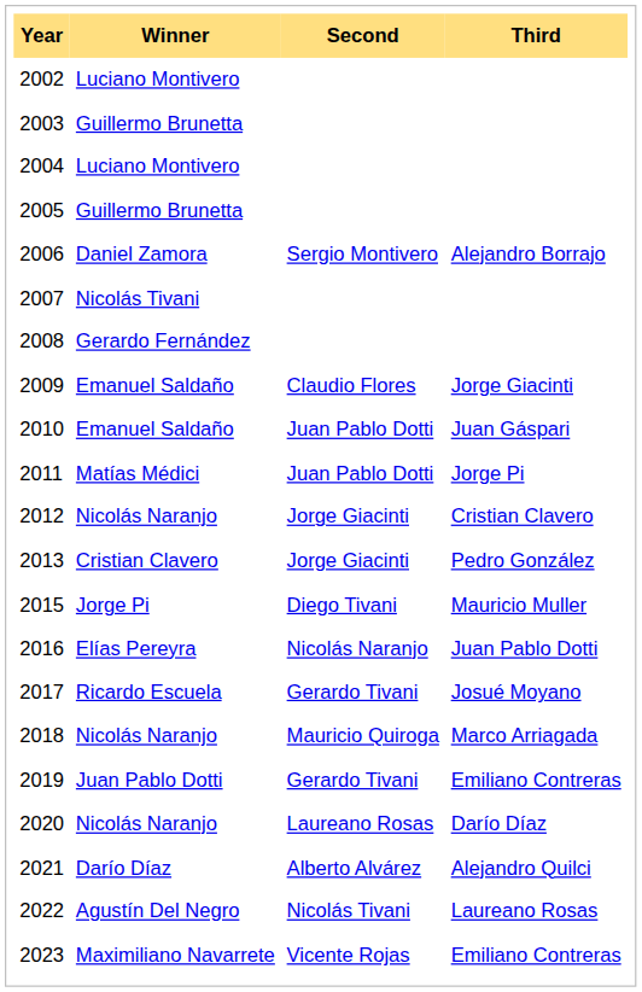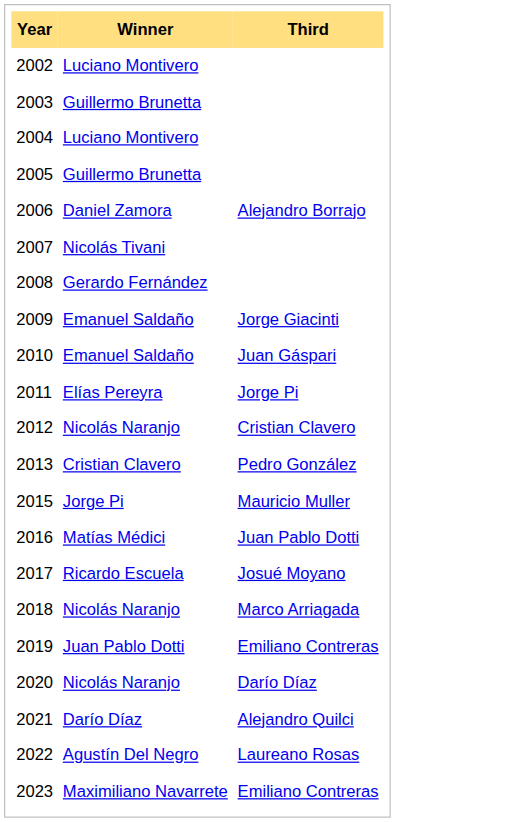 <table cellpadding="4" cellspacing="0"  style="border: 1px solid silver; color: black; margin: 0 0 0.5em 0; background-color: white; padding: 5px; text-align: left; font-size:85%; vertical-align: top; line-height:1.6em;">
 <tr>
 <th scope=col; align="center" bgcolor="FFDF80">Year</th>
 <th scope=col; align="center" bgcolor="FFDF80">Winner</th>
-<th scope=col; align="center" bgcolor="FFDF80">Second</th>
 <th scope=col; align="center" bgcolor="FFDF80">Third</th>
 </tr>
 <tr>
 <td>2002</td>
 <td>  <a href='#'>Luciano Montivero</a></td>
 <td></td>
-<td></td>
 </tr>
 <tr>
 <td>2003</td>
 <td>  <a href='#'>Guillermo Brunetta</a></td>
-<td></td>
 <td></td>
 </tr>
 <tr>
 <td>2004</td>
 <td>  <a href='#'>Luciano Montivero</a></td>
 <td></td>
-<td></td>
 </tr>
 <tr>
 <td>2005</td>
 <td>  <a href='#'>Guillermo Brunetta</a></td>
 <td></td>
-<td></td>
 </tr>
 <tr>
 <td>2006</td>
 <td> <a href='#'>Daniel Zamora</a></td>
-<td>  <a href='#'>Sergio Montivero</a></td>
 <td>  <a href='#'>Alejandro Borrajo</a></td>
 </tr>
 <tr>
 <td>2007</td>
 <td> <a href='#'>Nicolás Tivani</a></td>
 <td></td>
-<td></td>
 </tr>
 <tr>
 <td>2008</td>
 <td>  <a href='#'>Gerardo Fernández</a></td>
 <td></td>
-<td></td>
 </tr>
 <tr>
 <td>2009</td>
 <td>  <a href='#'>Emanuel Saldaño</a></td>
-<td>  <a href='#'>Claudio Flores</a></td>
 <td>  <a href='#'>Jorge Giacinti</a></td>
 </tr>
 <tr>
 <td>2010</td>
 <td>  <a href='#'>Emanuel Saldaño</a></td>
-<td>  <a href='#'>Juan Pablo Dotti</a></td>
 <td>  <a href='#'>Juan Gáspari</a></td>
 </tr>
 <tr>
 <td>2011</td>
-<td>  <a href='#'>Matías Médici</a></td>
-<td>  <a href='#'>Juan Pablo Dotti</a></td>
+<td> <a href='#'>Elías Pereyra</a></td>
 <td>  <a href='#'>Jorge Pi</a></td>
 </tr>
 <tr>
 <td>2012</td>
 <td> <a href='#'>Nicolás Naranjo</a></td>
-<td>  <a href='#'>Jorge Giacinti</a></td>
 <td>  <a href='#'>Cristian Clavero</a></td>
 </tr>
 <tr>
 <td>2013</td>
 <td>  <a href='#'>Cristian Clavero</a></td>
-<td>  <a href='#'>Jorge Giacinti</a></td>
 <td>  <a href='#'>Pedro González</a></td>
 </tr>
 <tr>
 <td>2015</td>
 <td>  <a href='#'>Jorge Pi</a></td>
-<td> <a href='#'>Diego Tivani</a></td>
 <td> <a href='#'>Mauricio Muller</a></td>
 </tr>
 <tr>
 <td>2016</td>
-<td> <a href='#'>Elías Pereyra</a></td>
-<td> <a href='#'>Nicolás Naranjo</a></td>
+<td>  <a href='#'>Matías Médici</a></td>
 <td> <a href='#'>Juan Pablo Dotti</a></td>
 </tr>
 <tr>
 <td>2017</td>
 <td> <a href='#'>Ricardo Escuela</a></td>
-<td> <a href='#'>Gerardo Tivani</a></td>
 <td> <a href='#'>Josué Moyano</a></td>
 </tr>
 <tr>
 <td>2018</td>
 <td> <a href='#'>Nicolás Naranjo</a></td>
-<td> <a href='#'>Mauricio Quiroga</a></td>
 <td> <a href='#'>Marco Arriagada</a></td>
 </tr>
 <tr>
 <td>2019</td>
 <td>  <a href='#'>Juan Pablo Dotti</a></td>
-<td> <a href='#'>Gerardo Tivani</a></td>
 <td> <a href='#'>Emiliano Contreras</a></td>
 </tr>
 <tr>
 <td>2020</td>
 <td> <a href='#'>Nicolás Naranjo</a></td>
-<td> <a href='#'>Laureano Rosas</a></td>
 <td> <a href='#'>Darío Díaz</a></td>
 </tr>
 <tr>
 <td>2021</td>
 <td>  <a href='#'>Darío Díaz</a></td>
-<td> <a href='#'>Alberto Alvárez</a></td>
 <td> <a href='#'>Alejandro Quilci</a></td>
 </tr>
 <tr>
 <td>2022</td>
 <td> <a href='#'>Agustín Del Negro</a></td>
-<td> <a href='#'>Nicolás Tivani</a></td>
 <td> <a href='#'>Laureano Rosas</a></td>
 </tr>
 <tr>
 <td>2023</td>
 <td> <a href='#'>Maximiliano Navarrete</a></td>
-<td> <a href='#'>Vicente Rojas</a></td>
 <td> <a href='#'>Emiliano Contreras</a></td>
 </tr>
 </table>
